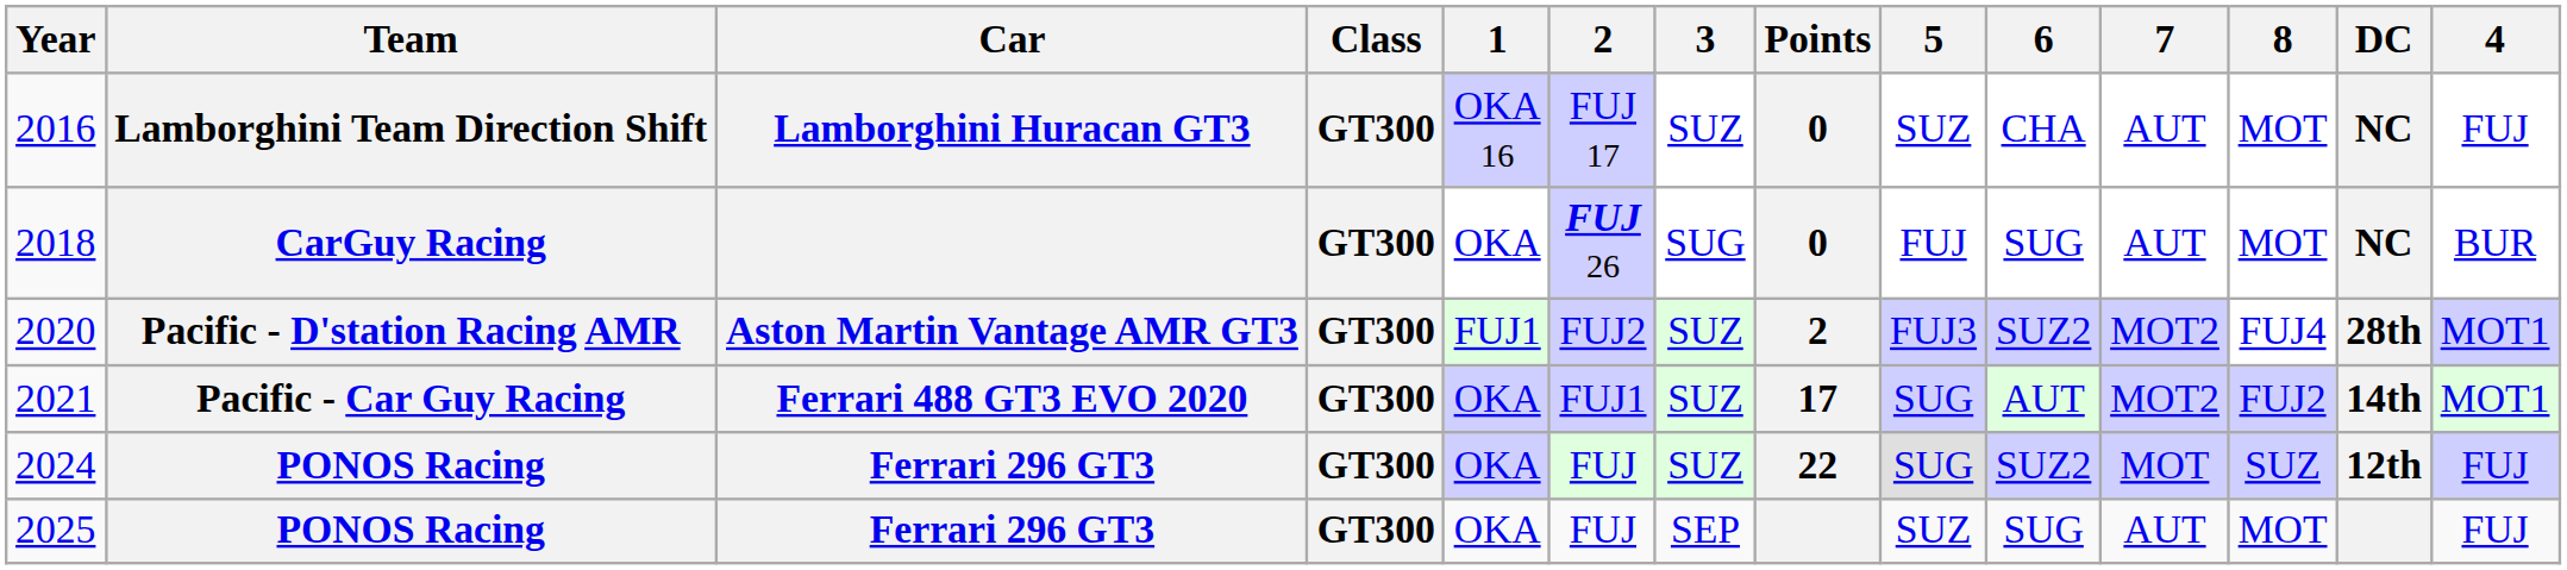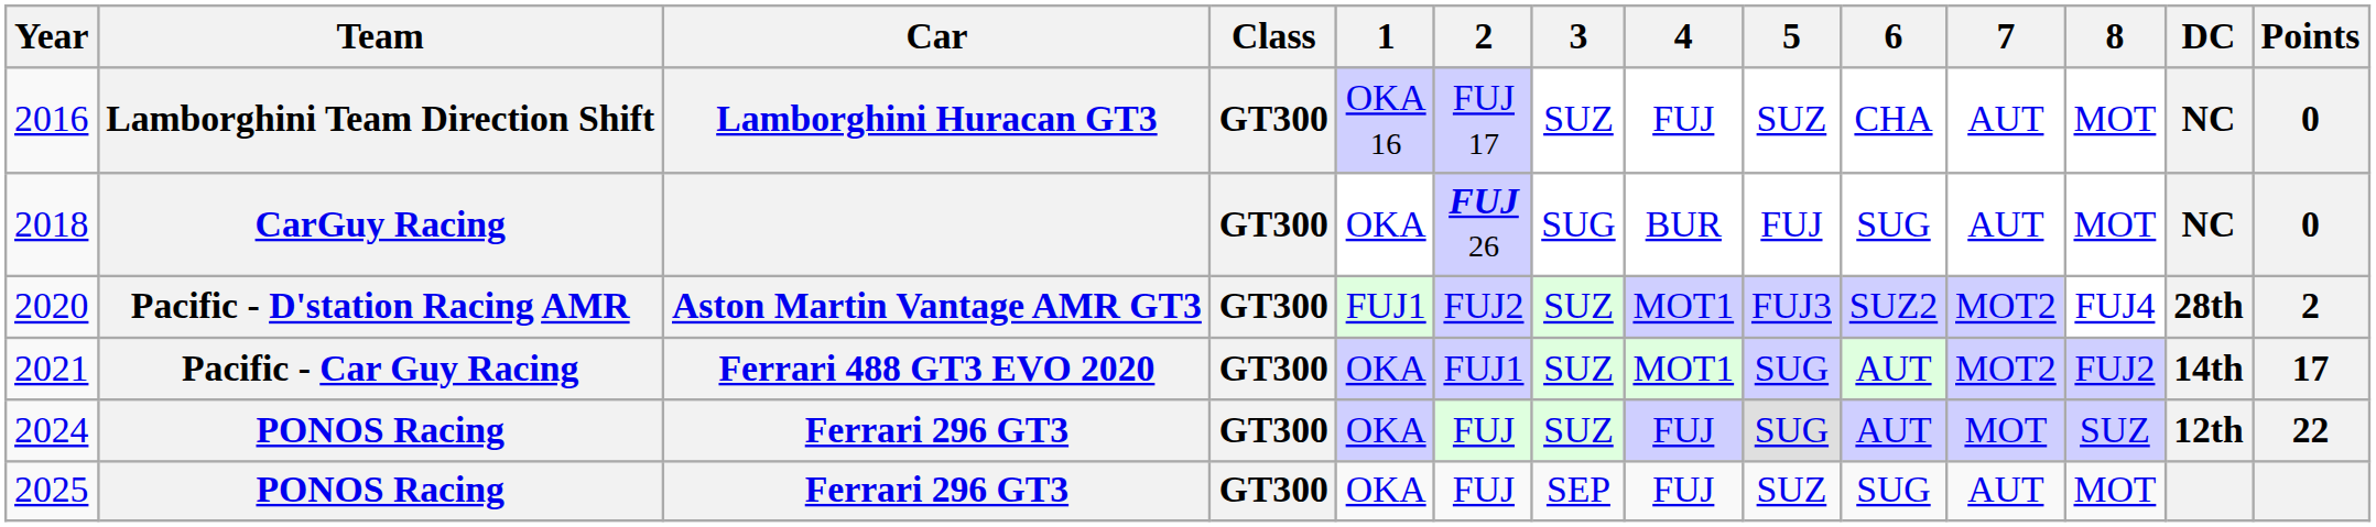 <table class="wikitable" style="text-align:center; font-size:90%">
 <tr>
 <th>Year</th>
 <th>Team</th>
 <th>Car</th>
 <th>Class</th>
 <th>1</th>
 <th>2</th>
 <th>3</th>
-<th>Points</th>
+<th>4</th>
 <th>5</th>
 <th>6</th>
 <th>7</th>
 <th>8</th>
 <th>DC</th>
-<th>4</th>
+<th>Points</th>
 </tr>
 <tr>
 <td><a href='#'>2016</a></td>
 <th>Lamborghini Team Direction Shift</th>
 <th><a href='#'>Lamborghini Huracan GT3</a></th>
 <th>GT300</th>
 <td style="background:#CFCFFF;"><a href='#'>OKA</a><br><small>16</small></td>
 <td style="background:#CFCFFF;"><a href='#'>FUJ</a><br><small>17</small></td>
 <td style="background:#FFFFFF;"><a href='#'>SUZ</a></td>
-<th>0</th>
+<td style="background:#FFFFFF;"><a href='#'>FUJ</a></td>
 <td style="background:#FFFFFF;"><a href='#'>SUZ</a></td>
 <td style="background:#FFFFFF;"><a href='#'>CHA</a></td>
 <td style="background:#FFFFFF;"><a href='#'>AUT</a></td>
 <td style="background:#FFFFFF;"><a href='#'>MOT</a></td>
 <th>NC</th>
-<td style="background:#FFFFFF;"><a href='#'>FUJ</a></td>
+<th>0</th>
 </tr>
 <tr>
 <td><a href='#'>2018</a></td>
 <th><a href='#'>CarGuy Racing</a></th>
 <th></th>
 <th>GT300</th>
 <td style="background:#FFFFFF;"><a href='#'>OKA</a></td>
 <td style="background:#CFCFFF;"><strong><em><a href='#'>FUJ</a></em></strong><br><small>26</small></td>
 <td style="background:#FFFFFF;"><a href='#'>SUG</a></td>
-<th>0</th>
+<td style="background:#FFFFFF;"><a href='#'>BUR</a></td>
 <td style="background:#FFFFFF;"><a href='#'>FUJ</a></td>
 <td style="background:#FFFFFF;"><a href='#'>SUG</a></td>
 <td style="background:#FFFFFF;"><a href='#'>AUT</a></td>
 <td style="background:#FFFFFF;"><a href='#'>MOT</a></td>
 <th>NC</th>
-<td style="background:#FFFFFF;"><a href='#'>BUR</a></td>
+<th>0</th>
 </tr>
 <tr>
 <td><a href='#'>2020</a></td>
 <th>Pacific - <a href='#'>D'station Racing</a> <a href='#'>AMR</a></th>
 <th><a href='#'>Aston Martin Vantage AMR GT3</a></th>
 <th>GT300</th>
 <td style="background:#DFFFDF;"><a href='#'>FUJ1</a><br></td>
 <td style="background:#CFCFFF;"><a href='#'>FUJ2</a><br></td>
 <td style="background:#DFFFDF;"><a href='#'>SUZ</a><br></td>
-<th>2</th>
+<td style="background:#CFCFFF;"><a href='#'>MOT1</a><br></td>
 <td style="background:#CFCFFF;"><a href='#'>FUJ3</a><br></td>
 <td style="background:#CFCFFF;"><a href='#'>SUZ2</a><br></td>
 <td style="background:#CFCFFF;"><a href='#'>MOT2</a><br></td>
 <td style="background:#FFFFFF;"><a href='#'>FUJ4</a></td>
 <th>28th</th>
-<td style="background:#CFCFFF;"><a href='#'>MOT1</a><br></td>
+<th>2</th>
 </tr>
 <tr>
 <td><a href='#'>2021</a></td>
 <th>Pacific - <a href='#'>Car Guy Racing</a></th>
 <th><a href='#'>Ferrari 488 GT3 EVO 2020</a></th>
 <th>GT300</th>
 <td style="background:#CFCFFF;"><a href='#'>OKA</a><br></td>
 <td style="background:#cfcfff;"><a href='#'>FUJ1</a><br></td>
 <td style="background:#dfffdf;"><a href='#'>SUZ</a><br></td>
-<th>17</th>
+<td style="background:#dfffdf;"><a href='#'>MOT1</a><br></td>
 <td style="background:#cfcfff;"><a href='#'>SUG</a><br></td>
 <td style="background:#dfffdf;"><a href='#'>AUT</a><br></td>
 <td style="background:#cfcfff;"><a href='#'>MOT2</a><br></td>
 <td style="background:#cfcfff;"><a href='#'>FUJ2</a><br></td>
 <th>14th</th>
-<td style="background:#dfffdf;"><a href='#'>MOT1</a><br></td>
+<th>17</th>
 </tr>
 <tr>
 <td><a href='#'>2024</a></td>
 <th><a href='#'>PONOS Racing</a></th>
 <th><a href='#'>Ferrari 296 GT3</a></th>
 <th>GT300</th>
 <td style="background:#CFCFFF;"><a href='#'>OKA</a><br></td>
 <td style="background:#DFFFDF;"><a href='#'>FUJ</a><br></td>
 <td style="background:#DFFFDF;"><a href='#'>SUZ</a><br></td>
-<th>22</th>
+<td style="background:#cfcfff;"><a href='#'>FUJ</a><br></td>
 <td style="background:#dfdfdf;"><a href='#'>SUG</a><br></td>
-<td style="background:#CFCFFF;"><a href='#'>SUZ2</a><br></td>
+<td style="background:#cfcfff;"><a href='#'>AUT</a><br></td>
 <td style="background:#cfcfff;"><a href='#'>MOT</a><br></td>
 <td style="background:#cfcfff;"><a href='#'>SUZ</a><br></td>
 <th>12th</th>
-<td style="background:#cfcfff;"><a href='#'>FUJ</a><br></td>
+<th>22</th>
 </tr>
 <tr>
 <td><a href='#'>2025</a></td>
 <th><a href='#'>PONOS Racing</a></th>
 <th><a href='#'>Ferrari 296 GT3</a></th>
 <th>GT300</th>
 <td><a href='#'>OKA</a></td>
 <td><a href='#'>FUJ</a></td>
 <td><a href='#'>SEP</a></td>
-<th></th>
+<td><a href='#'>FUJ</a></td>
 <td><a href='#'>SUZ</a></td>
 <td><a href='#'>SUG</a></td>
 <td><a href='#'>AUT</a></td>
 <td><a href='#'>MOT</a></td>
 <th></th>
-<td><a href='#'>FUJ</a></td>
+<th></th>
 </tr>
 </table>
